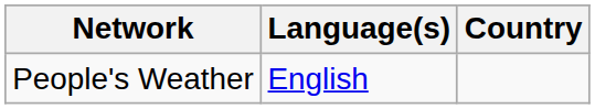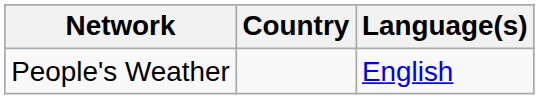 <table class="wikitable sortable">
 <tr>
 <th>Network</th>
+<th>Country</th>
 <th>Language(s)</th>
-<th>Country</th>
 </tr>
 <tr>
 <td>People's Weather</td>
+<td></td>
 <td><a href='#'>English</a></td>
-<td></td>
 </tr>
 </table>
